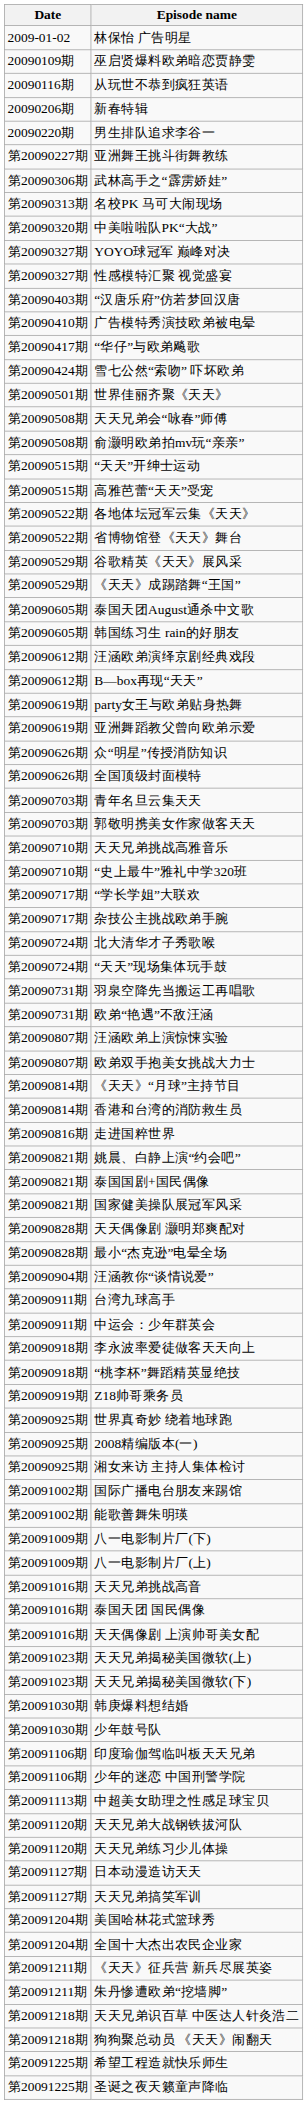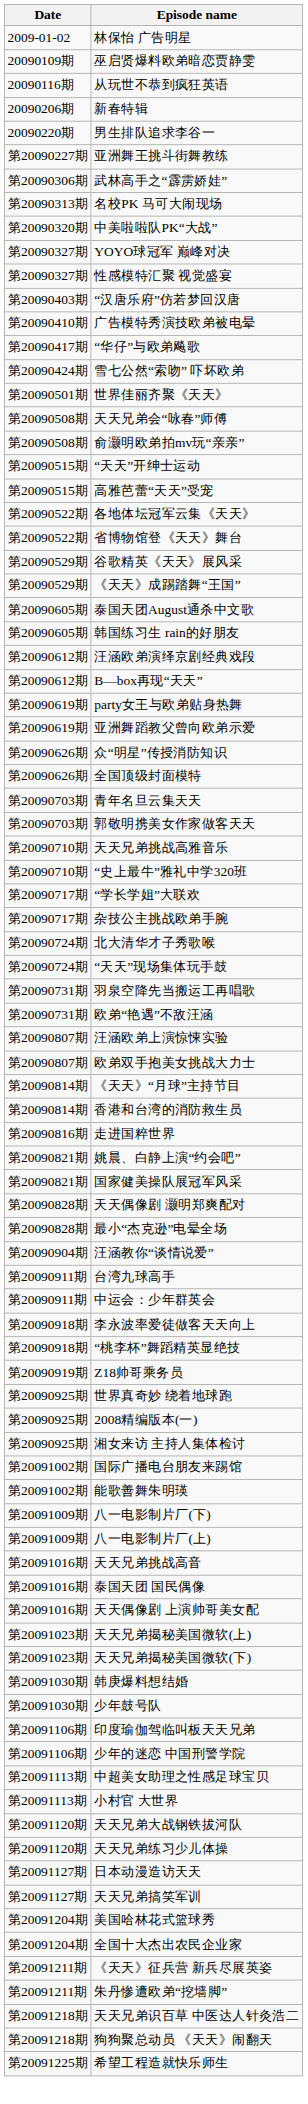 <table class="wikitable mw-collapsible mw-collapsed">
 <tr>
 <th>Date</th>
 <th>Episode name</th>
 </tr>
 <tr>
 <td>2009-01-02</td>
 <td>林保怡 广告明星</td>
 </tr>
 <tr>
 <td>20090109期</td>
 <td>巫启贤爆料欧弟暗恋贾静雯</td>
 </tr>
 <tr>
 <td>20090116期</td>
 <td>从玩世不恭到疯狂英语</td>
 </tr>
 <tr>
 <td>20090206期</td>
 <td>新春特辑</td>
 </tr>
 <tr>
 <td>20090220期</td>
 <td>男生排队追求李谷一</td>
 </tr>
 <tr>
 <td>第20090227期</td>
 <td>亚洲舞王挑斗街舞教练</td>
 </tr>
 <tr>
 <td>第20090306期</td>
 <td>武林高手之“霹雳娇娃”</td>
 </tr>
 <tr>
 <td>第20090313期</td>
 <td>名校PK 马可大闹现场</td>
 </tr>
 <tr>
 <td>第20090320期</td>
 <td>中美啦啦队PK“大战”</td>
 </tr>
 <tr>
 <td>第20090327期</td>
 <td>YOYO球冠军 巅峰对决</td>
 </tr>
 <tr>
 <td>第20090327期</td>
 <td>性感模特汇聚 视觉盛宴</td>
 </tr>
 <tr>
 <td>第20090403期</td>
 <td>“汉唐乐府”仿若梦回汉唐</td>
 </tr>
 <tr>
 <td>第20090410期</td>
 <td>广告模特秀演技欧弟被电晕</td>
 </tr>
 <tr>
 <td>第20090417期</td>
 <td>“华仔”与欧弟飚歌</td>
 </tr>
 <tr>
 <td>第20090424期</td>
 <td>雪七公然“索吻” 吓坏欧弟</td>
 </tr>
 <tr>
 <td>第20090501期</td>
 <td>世界佳丽齐聚《天天》</td>
 </tr>
 <tr>
 <td>第20090508期</td>
 <td>天天兄弟会“咏春”师傅</td>
 </tr>
 <tr>
 <td>第20090508期</td>
 <td>俞灏明欧弟拍mv玩“亲亲”</td>
 </tr>
 <tr>
 <td>第20090515期</td>
 <td>“天天”开绅士运动</td>
 </tr>
 <tr>
 <td>第20090515期</td>
 <td>高雅芭蕾“天天”受宠</td>
 </tr>
 <tr>
 <td>第20090522期</td>
 <td>各地体坛冠军云集《天天》</td>
 </tr>
 <tr>
 <td>第20090522期</td>
 <td>省博物馆登《天天》舞台</td>
 </tr>
 <tr>
 <td>第20090529期</td>
 <td>谷歌精英《天天》展风采</td>
 </tr>
 <tr>
 <td>第20090529期</td>
 <td>《天天》成踢踏舞“王国”</td>
 </tr>
 <tr>
 <td>第20090605期</td>
 <td>泰国天团August通杀中文歌</td>
 </tr>
 <tr>
 <td>第20090605期</td>
 <td>韩国练习生 rain的好朋友</td>
 </tr>
 <tr>
 <td>第20090612期</td>
 <td>汪涵欧弟演绎京剧经典戏段</td>
 </tr>
 <tr>
 <td>第20090612期</td>
 <td>B―box再现“天天”</td>
 </tr>
 <tr>
 <td>第20090619期</td>
 <td>party女王与欧弟贴身热舞</td>
 </tr>
 <tr>
 <td>第20090619期</td>
 <td>亚洲舞蹈教父曾向欧弟示爱</td>
 </tr>
 <tr>
 <td>第20090626期</td>
 <td>众“明星”传授消防知识</td>
 </tr>
 <tr>
 <td>第20090626期</td>
 <td>全国顶级封面模特</td>
 </tr>
 <tr>
 <td>第20090703期</td>
 <td>青年名旦云集天天</td>
 </tr>
 <tr>
 <td>第20090703期</td>
 <td>郭敬明携美女作家做客天天</td>
 </tr>
 <tr>
 <td>第20090710期</td>
 <td>天天兄弟挑战高雅音乐</td>
 </tr>
 <tr>
 <td>第20090710期</td>
 <td>“史上最牛”雅礼中学320班</td>
 </tr>
 <tr>
 <td>第20090717期</td>
 <td>“学长学姐”大联欢</td>
 </tr>
 <tr>
 <td>第20090717期</td>
 <td>杂技公主挑战欧弟手腕</td>
 </tr>
 <tr>
 <td>第20090724期</td>
 <td>北大清华才子秀歌喉</td>
 </tr>
 <tr>
 <td>第20090724期</td>
 <td>“天天”现场集体玩手鼓</td>
 </tr>
 <tr>
 <td>第20090731期</td>
 <td>羽泉空降先当搬运工再唱歌</td>
 </tr>
 <tr>
 <td>第20090731期</td>
 <td>欧弟“艳遇”不敌汪涵</td>
 </tr>
 <tr>
 <td>第20090807期</td>
 <td>汪涵欧弟上演惊悚实验</td>
 </tr>
 <tr>
 <td>第20090807期</td>
 <td>欧弟双手抱美女挑战大力士</td>
 </tr>
 <tr>
 <td>第20090814期</td>
 <td>《天天》“月球”主持节目</td>
 </tr>
 <tr>
 <td>第20090814期</td>
 <td>香港和台湾的消防救生员</td>
 </tr>
 <tr>
 <td>第20090816期</td>
 <td>走进国粹世界</td>
 </tr>
 <tr>
 <td>第20090821期</td>
 <td>姚晨、白静上演“约会吧”</td>
 </tr>
 <tr>
 <td>第20090821期</td>
-<td>泰国国剧+国民偶像</td>
-</tr>
-<tr>
-<td>第20090821期</td>
 <td>国家健美操队展冠军风采</td>
 </tr>
 <tr>
 <td>第20090828期</td>
 <td>天天偶像剧 灏明郑爽配对</td>
 </tr>
 <tr>
 <td>第20090828期</td>
 <td>最小“杰克逊”电晕全场</td>
 </tr>
 <tr>
 <td>第20090904期</td>
 <td>汪涵教你“谈情说爱”</td>
 </tr>
 <tr>
 <td>第20090911期</td>
 <td>台湾九球高手</td>
 </tr>
 <tr>
 <td>第20090911期</td>
 <td>中运会：少年群英会</td>
 </tr>
 <tr>
 <td>第20090918期</td>
 <td>李永波率爱徒做客天天向上</td>
 </tr>
 <tr>
 <td>第20090918期</td>
 <td>“桃李杯”舞蹈精英显绝技</td>
 </tr>
 <tr>
 <td>第20090919期</td>
 <td>Z18帅哥乘务员</td>
 </tr>
 <tr>
 <td>第20090925期</td>
 <td>世界真奇妙 绕着地球跑</td>
 </tr>
 <tr>
 <td>第20090925期</td>
 <td>2008精编版本(一)</td>
 </tr>
 <tr>
 <td>第20090925期</td>
 <td>湘女来访 主持人集体检讨</td>
 </tr>
 <tr>
 <td>第20091002期</td>
 <td>国际广播电台朋友来踢馆</td>
 </tr>
 <tr>
 <td>第20091002期</td>
 <td>能歌善舞朱明瑛</td>
 </tr>
 <tr>
 <td>第20091009期</td>
 <td>八一电影制片厂(下)</td>
 </tr>
 <tr>
 <td>第20091009期</td>
 <td>八一电影制片厂(上)</td>
 </tr>
 <tr>
 <td>第20091016期</td>
 <td>天天兄弟挑战高音</td>
 </tr>
 <tr>
 <td>第20091016期</td>
 <td>泰国天团 国民偶像</td>
 </tr>
 <tr>
 <td>第20091016期</td>
 <td>天天偶像剧 上演帅哥美女配</td>
 </tr>
 <tr>
 <td>第20091023期</td>
 <td>天天兄弟揭秘美国微软(上)</td>
 </tr>
 <tr>
 <td>第20091023期</td>
 <td>天天兄弟揭秘美国微软(下)</td>
 </tr>
 <tr>
 <td>第20091030期</td>
 <td>韩庚爆料想结婚</td>
 </tr>
 <tr>
 <td>第20091030期</td>
 <td>少年鼓号队</td>
 </tr>
 <tr>
 <td>第20091106期</td>
 <td>印度瑜伽驾临叫板天天兄弟</td>
 </tr>
 <tr>
 <td>第20091106期</td>
 <td>少年的迷恋 中国刑警学院</td>
 </tr>
 <tr>
 <td>第20091113期</td>
 <td>中超美女助理之性感足球宝贝</td>
 </tr>
 <tr>
+<td>第20091113期</td>
+<td>小村官 大世界</td>
+</tr>
+<tr>
 <td>第20091120期</td>
 <td>天天兄弟大战钢铁拔河队</td>
 </tr>
 <tr>
 <td>第20091120期</td>
 <td>天天兄弟练习少儿体操</td>
 </tr>
 <tr>
 <td>第20091127期</td>
 <td>日本动漫造访天天</td>
 </tr>
 <tr>
 <td>第20091127期</td>
 <td>天天兄弟搞笑军训</td>
 </tr>
 <tr>
 <td>第20091204期</td>
 <td>美国哈林花式篮球秀</td>
 </tr>
 <tr>
 <td>第20091204期</td>
 <td>全国十大杰出农民企业家</td>
 </tr>
 <tr>
 <td>第20091211期</td>
 <td>《天天》征兵营 新兵尽展英姿</td>
 </tr>
 <tr>
 <td>第20091211期</td>
 <td>朱丹惨遭欧弟“挖墙脚”</td>
 </tr>
 <tr>
 <td>第20091218期</td>
 <td>天天兄弟识百草 中医达人针灸浩二</td>
 </tr>
 <tr>
 <td>第20091218期</td>
 <td>狗狗聚总动员 《天天》闹翻天</td>
 </tr>
 <tr>
 <td>第20091225期</td>
 <td>希望工程造就快乐师生</td>
 </tr>
-<tr>
-<td>第20091225期</td>
-<td>圣诞之夜天籁童声降临</td>
-</tr>
 </table>
